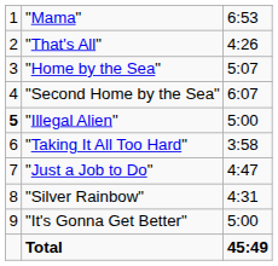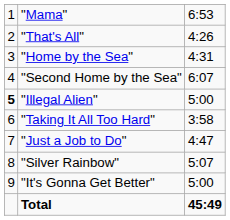 <table class="wikitable">
 <tr>
 <td>1</td>
 <td>"<a href='#'>Mama</a>"</td>
 <td>6:53</td>
 </tr>
 <tr>
 <td>2</td>
 <td>"<a href='#'>That's All</a>"</td>
 <td>4:26</td>
 </tr>
 <tr>
 <td>3</td>
 <td>"<a href='#'>Home by the Sea</a>"</td>
-<td>5:07</td>
+<td>4:31</td>
 </tr>
 <tr>
 <td>4</td>
 <td>"Second Home by the Sea"</td>
 <td>6:07</td>
 </tr>
 <tr>
 <td><strong>5</strong></td>
 <td>"<a href='#'>Illegal Alien</a>"</td>
 <td>5:00</td>
 </tr>
 <tr>
 <td>6</td>
 <td>"<a href='#'>Taking It All Too Hard</a>"</td>
 <td>3:58</td>
 </tr>
 <tr>
 <td>7</td>
 <td>"<a href='#'>Just a Job to Do</a>"</td>
 <td>4:47</td>
 </tr>
 <tr>
 <td>8</td>
 <td>"Silver Rainbow"</td>
-<td>4:31</td>
+<td>5:07</td>
 </tr>
 <tr>
 <td>9</td>
 <td>"It's Gonna Get Better"</td>
 <td>5:00</td>
 </tr>
 <tr>
 <td></td>
 <td><strong>Total</strong></td>
 <td><strong>45:49</strong></td>
 </tr>
 </table>
